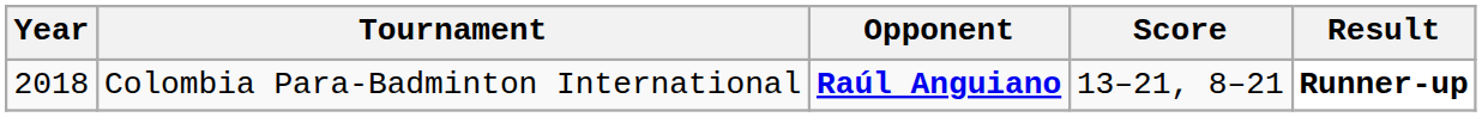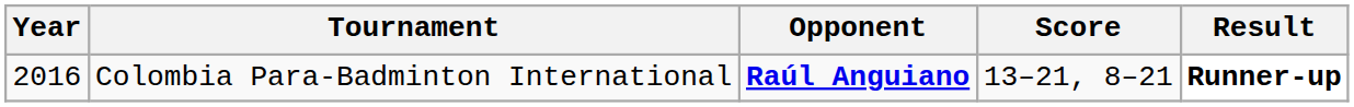 <table class="sortable wikitable" style="font-size: 90%;">
 <tr>
 <th>Year</th>
 <th>Tournament</th>
 <th>Opponent</th>
 <th>Score</th>
 <th>Result</th>
 </tr>
 <tr>
-<td align="center">2018</td>
+<td align="center">2016</td>
 <td align="left">Colombia Para-Badminton International</td>
 <td align="left"><strong> <a href='#'>Raúl Anguiano</a></strong></td>
 <td align="left">13–21, 8–21</td>
 <td style="text-align:left; background:white"> <strong>Runner-up</strong></td>
 </tr>
 </table>
